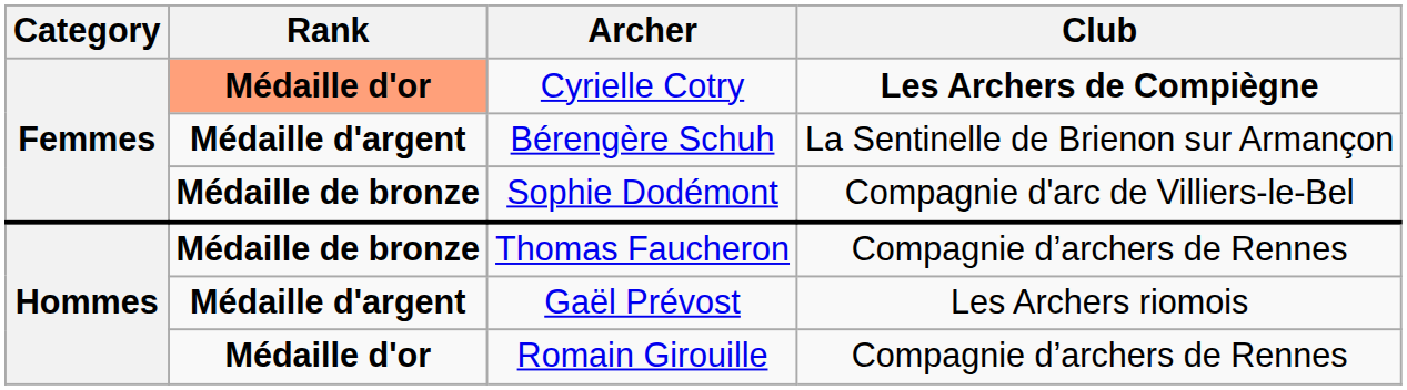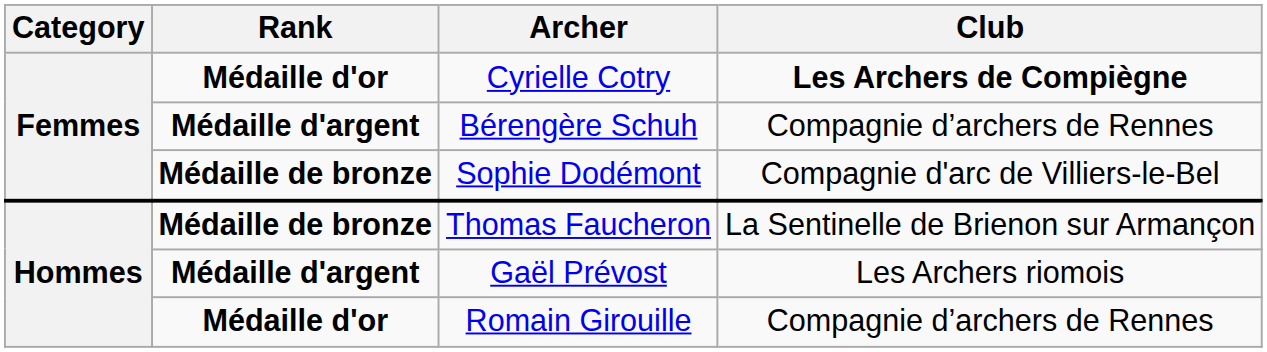 <table class="wikitable" style="text-align:center;">
 <tr>
 <th scope="col">Category</th>
 <th scope="col">Rank</th>
 <th scope="col">Archer</th>
 <th scope="col">Club</th>
 </tr>
 <tr>
 <th scope="row" rowspan="3">Femmes</th>
-<td style="background: lightsalmon;"> <strong>Médaille d'or</strong></td>
+<td> <strong>Médaille d'or</strong></td>
 <td><a href='#'>Cyrielle Cotry</a></td>
 <td><strong>Les Archers de Compiègne</strong></td>
 </tr>
 <tr>
 <td> <strong>Médaille d'argent</strong></td>
 <td><a href='#'>Bérengère Schuh</a></td>
-<td>La Sentinelle de Brienon sur Armançon</td>
+<td>Compagnie d’archers de Rennes</td>
 </tr>
 <tr>
 <td> <strong>Médaille de bronze</strong></td>
 <td><a href='#'>Sophie Dodémont</a></td>
 <td>Compagnie d'arc de Villiers-le-Bel</td>
 </tr>
 <tr style="border-top:2px solid black;">
 <th scope="row" rowspan="3">Hommes</th>
 <td> <strong>Médaille de bronze</strong></td>
 <td><a href='#'>Thomas Faucheron</a></td>
-<td>Compagnie d’archers de Rennes</td>
+<td>La Sentinelle de Brienon sur Armançon</td>
 </tr>
 <tr>
 <td> <strong>Médaille d'argent</strong></td>
 <td><a href='#'>Gaël Prévost</a></td>
 <td>Les Archers riomois</td>
 </tr>
 <tr>
 <td> <strong>Médaille d'or</strong></td>
 <td><a href='#'>Romain Girouille</a></td>
 <td>Compagnie d’archers de Rennes</td>
 </tr>
 </table>
